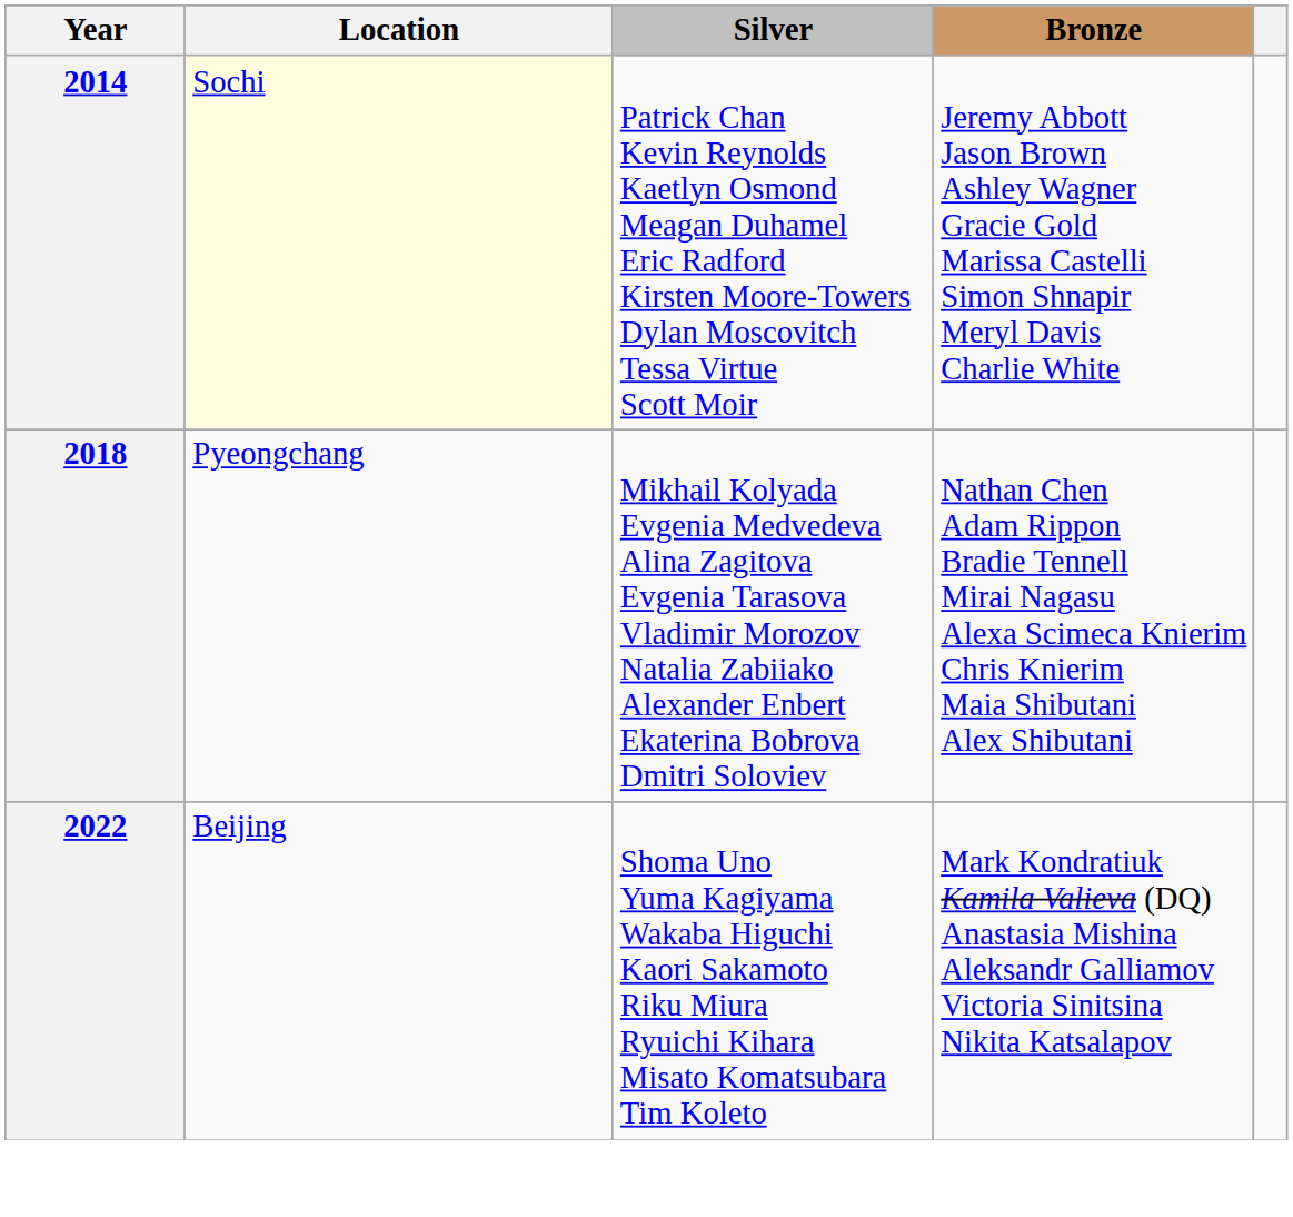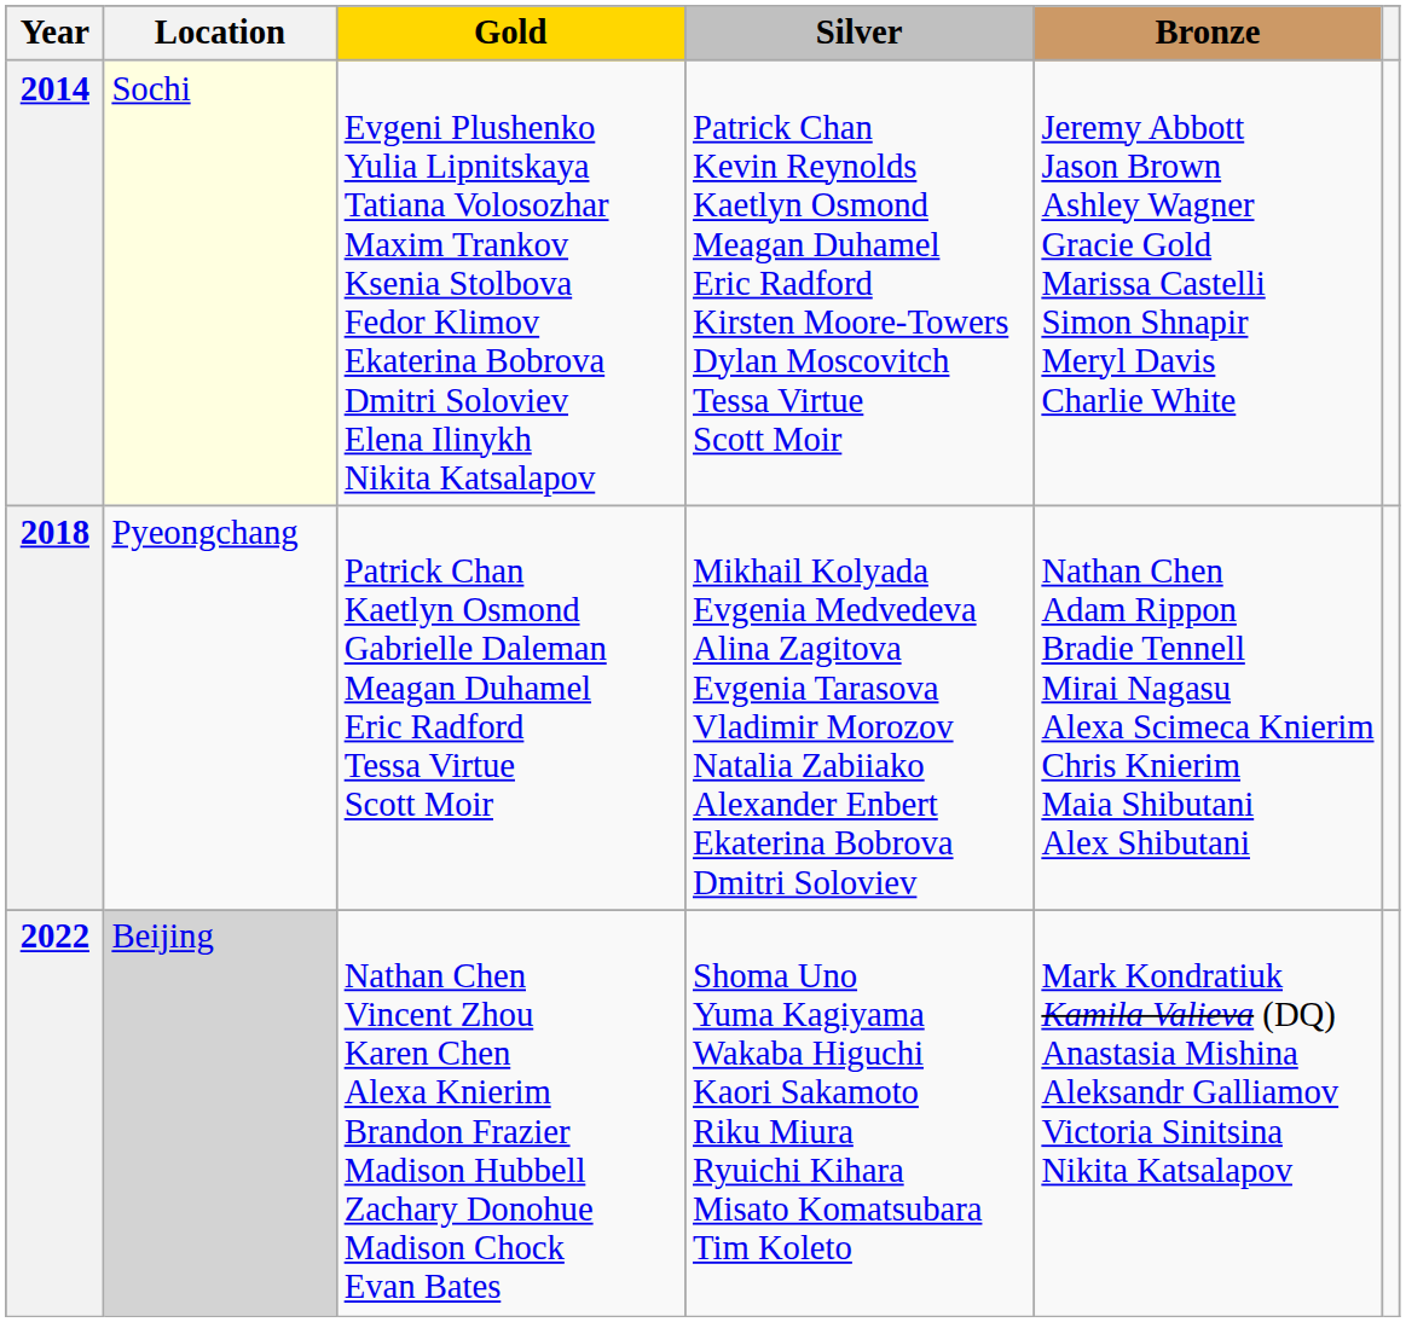 <table class="wikitable unsortable" style="text-align:left">
 <tr>
 <th scope="col" style="text-align:center">Year</th>
 <th scope="col" style="text-align:center">Location</th>
+<td scope="col" style="text-align:center; width:25%; background:gold"><strong>Gold</strong></td>
 <td scope="col" style="text-align:center; width:25%; background:silver"><strong>Silver</strong></td>
 <td scope="col" style="text-align:center; width:25%; background:#c96"><strong>Bronze</strong></td>
 <th scope="col" style="text-align:center"></th>
 </tr>
 <tr valign="top">
 <th scope="row"><a href='#'>2014</a></th>
 <td style="background: lightyellow;"> <a href='#'>Sochi</a></td>
+<td valign="top"><strong></strong><br><a href='#'>Evgeni Plushenko</a><br><a href='#'>Yulia Lipnitskaya</a><br><a href='#'>Tatiana Volosozhar</a><br> <a href='#'>Maxim Trankov</a><br><a href='#'>Ksenia Stolbova</a><br><a href='#'>Fedor Klimov</a><br><a href='#'>Ekaterina Bobrova</a><br><a href='#'>Dmitri Soloviev</a><br><a href='#'>Elena Ilinykh</a><br><a href='#'>Nikita Katsalapov</a></td>
 <td valign="top"><strong></strong><br><a href='#'>Patrick Chan</a><br><a href='#'>Kevin Reynolds</a><br><a href='#'>Kaetlyn Osmond</a><br><a href='#'>Meagan Duhamel</a><br><a href='#'>Eric Radford</a><br><a href='#'>Kirsten Moore-Towers</a><br><a href='#'>Dylan Moscovitch</a><br><a href='#'>Tessa Virtue</a><br><a href='#'>Scott Moir</a></td>
 <td valign="top"><strong></strong><br><a href='#'>Jeremy Abbott</a><br><a href='#'>Jason Brown</a><br><a href='#'>Ashley Wagner</a><br><a href='#'>Gracie Gold</a><br><a href='#'>Marissa Castelli</a><br><a href='#'>Simon Shnapir</a><br><a href='#'>Meryl Davis</a><br><a href='#'>Charlie White</a></td>
 <td></td>
 </tr>
 <tr valign="top">
 <th scope="row"><a href='#'>2018</a></th>
 <td> <a href='#'>Pyeongchang</a></td>
+<td valign="top"><strong></strong><br><a href='#'>Patrick Chan</a><br><a href='#'>Kaetlyn Osmond</a><br><a href='#'>Gabrielle Daleman</a><br><a href='#'>Meagan Duhamel</a><br><a href='#'>Eric Radford</a><br><a href='#'>Tessa Virtue</a><br><a href='#'>Scott Moir</a></td>
 <td valign="top"> <strong></strong><br><a href='#'>Mikhail Kolyada</a><br><a href='#'>Evgenia Medvedeva</a><br><a href='#'>Alina Zagitova</a><br><a href='#'>Evgenia Tarasova</a><br><a href='#'>Vladimir Morozov</a><br><a href='#'>Natalia Zabiiako</a><br><a href='#'>Alexander Enbert</a><br><a href='#'>Ekaterina Bobrova</a><br><a href='#'>Dmitri Soloviev</a></td>
 <td valign="top"><strong></strong><br><a href='#'>Nathan Chen</a><br><a href='#'>Adam Rippon</a><br><a href='#'>Bradie Tennell</a><br><a href='#'>Mirai Nagasu</a><br><a href='#'>Alexa Scimeca Knierim</a><br><a href='#'>Chris Knierim</a><br><a href='#'>Maia Shibutani</a><br><a href='#'>Alex Shibutani</a></td>
 <td></td>
 </tr>
 <tr valign="top">
 <th scope="row"><a href='#'>2022</a></th>
-<td> <a href='#'>Beijing</a></td>
+<td style="background: lightgrey;"> <a href='#'>Beijing</a></td>
+<td valign="top"><strong></strong><br><a href='#'>Nathan Chen</a><br><a href='#'>Vincent Zhou</a><br><a href='#'>Karen Chen</a><br><a href='#'>Alexa Knierim</a><br><a href='#'>Brandon Frazier</a><br><a href='#'>Madison Hubbell</a><br><a href='#'>Zachary Donohue</a><br><a href='#'>Madison Chock</a><br><a href='#'>Evan Bates</a></td>
 <td valign="top"><strong></strong><br><a href='#'>Shoma Uno</a><br><a href='#'>Yuma Kagiyama</a><br><a href='#'>Wakaba Higuchi</a><br><a href='#'>Kaori Sakamoto</a><br><a href='#'>Riku Miura</a><br><a href='#'>Ryuichi Kihara</a><br><a href='#'>Misato Komatsubara</a><br><a href='#'>Tim Koleto</a></td>
 <td valign="top"> <strong></strong><br><a href='#'>Mark Kondratiuk</a><br><em><s><a href='#'>Kamila Valieva</a></s></em> (DQ)<br><a href='#'>Anastasia Mishina</a><br><a href='#'>Aleksandr Galliamov</a><br><a href='#'>Victoria Sinitsina</a><br><a href='#'>Nikita Katsalapov</a></td>
 <td></td>
 </tr>
 </table>
